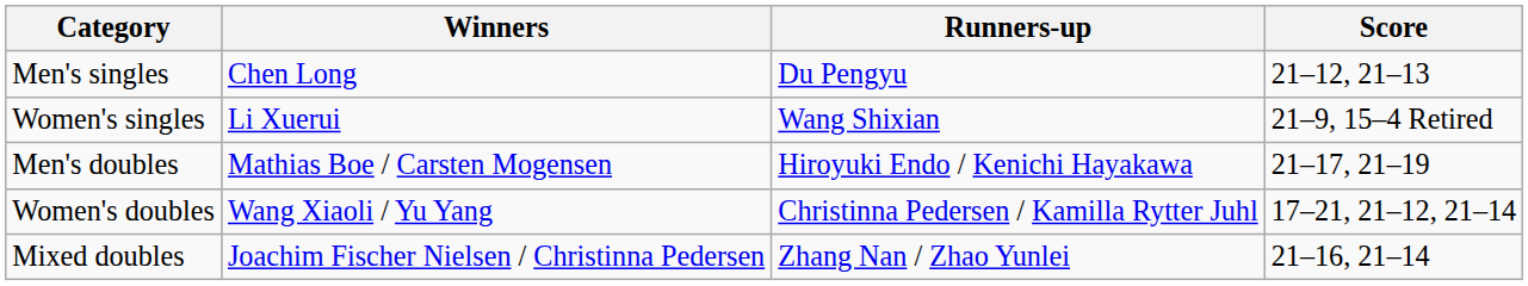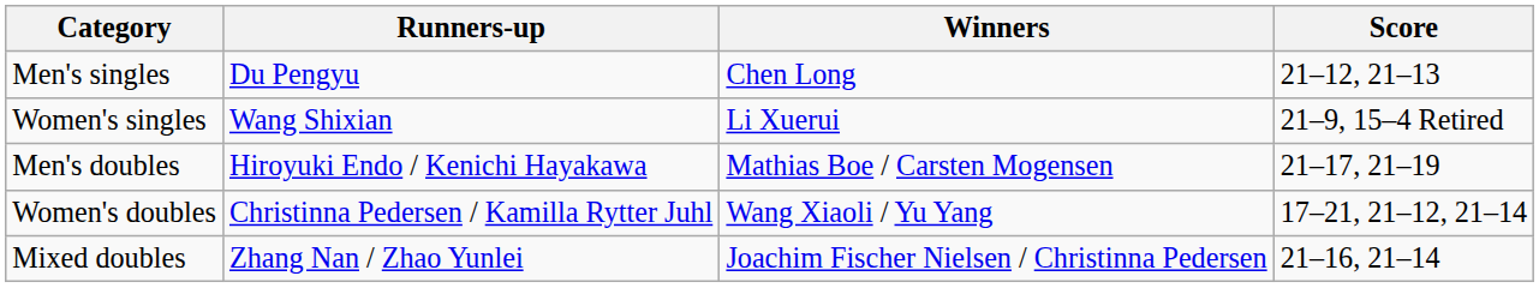 <table class=wikitable style="white-space:nowrap;">
 <tr>
 <th>Category</th>
+<th>Runners-up</th>
 <th>Winners</th>
-<th>Runners-up</th>
 <th>Score</th>
 </tr>
 <tr>
 <td>Men's singles</td>
+<td> <a href='#'>Du Pengyu</a></td>
 <td> <a href='#'>Chen Long</a></td>
-<td> <a href='#'>Du Pengyu</a></td>
 <td>21–12, 21–13</td>
 </tr>
 <tr>
 <td>Women's singles</td>
+<td> <a href='#'>Wang Shixian</a></td>
 <td> <a href='#'>Li Xuerui</a></td>
-<td> <a href='#'>Wang Shixian</a></td>
 <td>21–9, 15–4 Retired</td>
 </tr>
 <tr>
 <td>Men's doubles</td>
+<td> <a href='#'>Hiroyuki Endo</a> / <a href='#'>Kenichi Hayakawa</a></td>
 <td> <a href='#'>Mathias Boe</a> / <a href='#'>Carsten Mogensen</a></td>
-<td> <a href='#'>Hiroyuki Endo</a> / <a href='#'>Kenichi Hayakawa</a></td>
 <td>21–17, 21–19</td>
 </tr>
 <tr>
 <td>Women's doubles</td>
+<td> <a href='#'>Christinna Pedersen</a> / <a href='#'>Kamilla Rytter Juhl</a></td>
 <td> <a href='#'>Wang Xiaoli</a> / <a href='#'>Yu Yang</a></td>
-<td> <a href='#'>Christinna Pedersen</a> / <a href='#'>Kamilla Rytter Juhl</a></td>
 <td>17–21, 21–12, 21–14</td>
 </tr>
 <tr>
 <td>Mixed doubles</td>
+<td> <a href='#'>Zhang Nan</a> / <a href='#'>Zhao Yunlei</a></td>
 <td> <a href='#'>Joachim Fischer Nielsen</a> / <a href='#'>Christinna Pedersen</a></td>
-<td> <a href='#'>Zhang Nan</a> / <a href='#'>Zhao Yunlei</a></td>
 <td>21–16, 21–14</td>
 </tr>
 </table>
